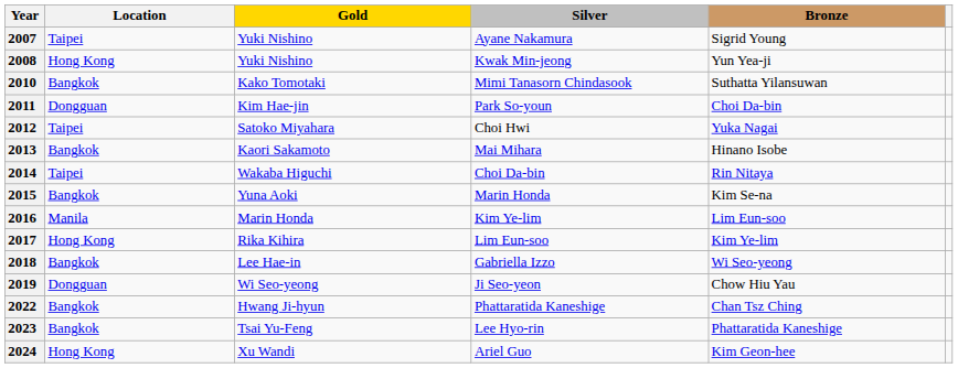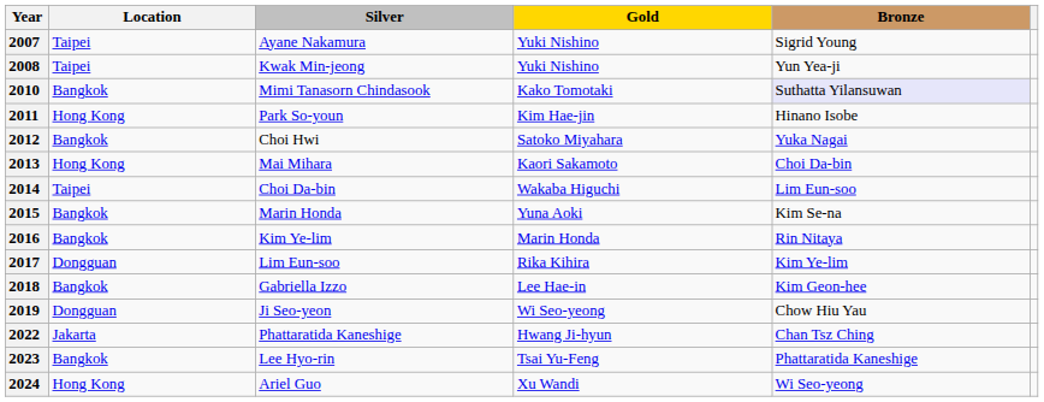 <table class="wikitable unsortable" style="text-align:left; width:85%">
 <tr>
 <th scope="col" style="text-align:center">Year</th>
 <th scope="col" style="text-align:center; width:20%">Location</th>
+<td scope="col" style="text-align:center; width:25%; background:silver"><strong>Silver</strong></td>
 <td scope="col" style="text-align:center; width:25%; background:gold"><strong>Gold</strong></td>
-<td scope="col" style="text-align:center; width:25%; background:silver"><strong>Silver</strong></td>
 <td scope="col" style="text-align:center; width:25%; background:#c96"><strong>Bronze</strong></td>
 <th scope="col" style="text-align:center"></th>
 </tr>
 <tr>
 <th scope="row" style="text-align:left">2007</th>
 <td> <a href='#'>Taipei</a></td>
+<td> <a href='#'>Ayane Nakamura</a></td>
 <td> <a href='#'>Yuki Nishino</a></td>
-<td> <a href='#'>Ayane Nakamura</a></td>
 <td> Sigrid Young</td>
 <td></td>
 </tr>
 <tr>
 <th scope="row" style="text-align:left">2008</th>
-<td> <a href='#'>Hong Kong</a></td>
+<td> <a href='#'>Taipei</a></td>
+<td> <a href='#'>Kwak Min-jeong</a></td>
 <td> <a href='#'>Yuki Nishino</a></td>
-<td> <a href='#'>Kwak Min-jeong</a></td>
 <td> Yun Yea-ji</td>
 <td></td>
 </tr>
 <tr>
 <th scope="row" style="text-align:left">2010</th>
 <td> <a href='#'>Bangkok</a></td>
+<td> <a href='#'>Mimi Tanasorn Chindasook</a></td>
 <td> <a href='#'>Kako Tomotaki</a></td>
-<td> <a href='#'>Mimi Tanasorn Chindasook</a></td>
-<td> Suthatta Yilansuwan</td>
+<td style="background: lavender;"> Suthatta Yilansuwan</td>
 <td></td>
 </tr>
 <tr>
 <th scope="row" style="text-align:left">2011</th>
-<td> <a href='#'>Dongguan</a></td>
+<td> <a href='#'>Hong Kong</a></td>
+<td> <a href='#'>Park So-youn</a></td>
 <td> <a href='#'>Kim Hae-jin</a></td>
-<td> <a href='#'>Park So-youn</a></td>
-<td> <a href='#'>Choi Da-bin</a></td>
+<td> Hinano Isobe</td>
 <td></td>
 </tr>
 <tr>
 <th scope="row" style="text-align:left">2012</th>
-<td> <a href='#'>Taipei</a></td>
+<td> <a href='#'>Bangkok</a></td>
+<td> Choi Hwi</td>
 <td> <a href='#'>Satoko Miyahara</a></td>
-<td> Choi Hwi</td>
 <td> <a href='#'>Yuka Nagai</a></td>
 <td></td>
 </tr>
 <tr>
 <th scope="row" style="text-align:left">2013</th>
-<td> <a href='#'>Bangkok</a></td>
+<td> <a href='#'>Hong Kong</a></td>
+<td> <a href='#'>Mai Mihara</a></td>
 <td> <a href='#'>Kaori Sakamoto</a></td>
-<td> <a href='#'>Mai Mihara</a></td>
-<td> Hinano Isobe</td>
+<td> <a href='#'>Choi Da-bin</a></td>
 <td></td>
 </tr>
 <tr>
 <th scope="row" style="text-align:left">2014</th>
 <td> <a href='#'>Taipei</a></td>
+<td> <a href='#'>Choi Da-bin</a></td>
 <td> <a href='#'>Wakaba Higuchi</a></td>
-<td> <a href='#'>Choi Da-bin</a></td>
-<td> <a href='#'>Rin Nitaya</a></td>
+<td> <a href='#'>Lim Eun-soo</a></td>
 <td></td>
 </tr>
 <tr>
 <th scope="row" style="text-align:left">2015</th>
 <td> <a href='#'>Bangkok</a></td>
+<td> <a href='#'>Marin Honda</a></td>
 <td> <a href='#'>Yuna Aoki</a></td>
-<td> <a href='#'>Marin Honda</a></td>
 <td> Kim Se-na</td>
 <td></td>
 </tr>
 <tr>
 <th scope="row" style="text-align:left">2016</th>
-<td> <a href='#'>Manila</a></td>
+<td> <a href='#'>Bangkok</a></td>
+<td> <a href='#'>Kim Ye-lim</a></td>
 <td> <a href='#'>Marin Honda</a></td>
-<td> <a href='#'>Kim Ye-lim</a></td>
-<td> <a href='#'>Lim Eun-soo</a></td>
+<td> <a href='#'>Rin Nitaya</a></td>
 <td></td>
 </tr>
 <tr>
 <th scope="row" style="text-align:left">2017</th>
-<td> <a href='#'>Hong Kong</a></td>
+<td> <a href='#'>Dongguan</a></td>
+<td> <a href='#'>Lim Eun-soo</a></td>
 <td> <a href='#'>Rika Kihira</a></td>
-<td> <a href='#'>Lim Eun-soo</a></td>
 <td> <a href='#'>Kim Ye-lim</a></td>
 <td></td>
 </tr>
 <tr>
 <th scope="row" style="text-align:left">2018</th>
 <td> <a href='#'>Bangkok</a></td>
+<td> <a href='#'>Gabriella Izzo</a></td>
 <td> <a href='#'>Lee Hae-in</a></td>
-<td> <a href='#'>Gabriella Izzo</a></td>
-<td> <a href='#'>Wi Seo-yeong</a></td>
+<td> <a href='#'>Kim Geon-hee</a></td>
 <td></td>
 </tr>
 <tr>
 <th scope="row" style="text-align:left">2019</th>
 <td> <a href='#'>Dongguan</a></td>
+<td> <a href='#'>Ji Seo-yeon</a></td>
 <td> <a href='#'>Wi Seo-yeong</a></td>
-<td> <a href='#'>Ji Seo-yeon</a></td>
 <td> Chow Hiu Yau</td>
 <td></td>
 </tr>
 <tr>
 <th scope="row" style="text-align:left">2022</th>
-<td> <a href='#'>Bangkok</a></td>
+<td> <a href='#'>Jakarta</a></td>
+<td> <a href='#'>Phattaratida Kaneshige</a></td>
 <td> <a href='#'>Hwang Ji-hyun</a></td>
-<td> <a href='#'>Phattaratida Kaneshige</a></td>
 <td> <a href='#'>Chan Tsz Ching</a></td>
 <td></td>
 </tr>
 <tr>
 <th scope="row" style="text-align:left">2023</th>
 <td> <a href='#'>Bangkok</a></td>
+<td> <a href='#'>Lee Hyo-rin</a></td>
 <td> <a href='#'>Tsai Yu-Feng</a></td>
-<td> <a href='#'>Lee Hyo-rin</a></td>
 <td> <a href='#'>Phattaratida Kaneshige</a></td>
 <td></td>
 </tr>
 <tr>
 <th scope="row" style="text-align:left">2024</th>
 <td> <a href='#'>Hong Kong</a></td>
+<td> <a href='#'>Ariel Guo</a></td>
 <td> <a href='#'>Xu Wandi</a></td>
-<td> <a href='#'>Ariel Guo</a></td>
-<td> <a href='#'>Kim Geon-hee</a></td>
+<td> <a href='#'>Wi Seo-yeong</a></td>
 <td></td>
 </tr>
 </table>
